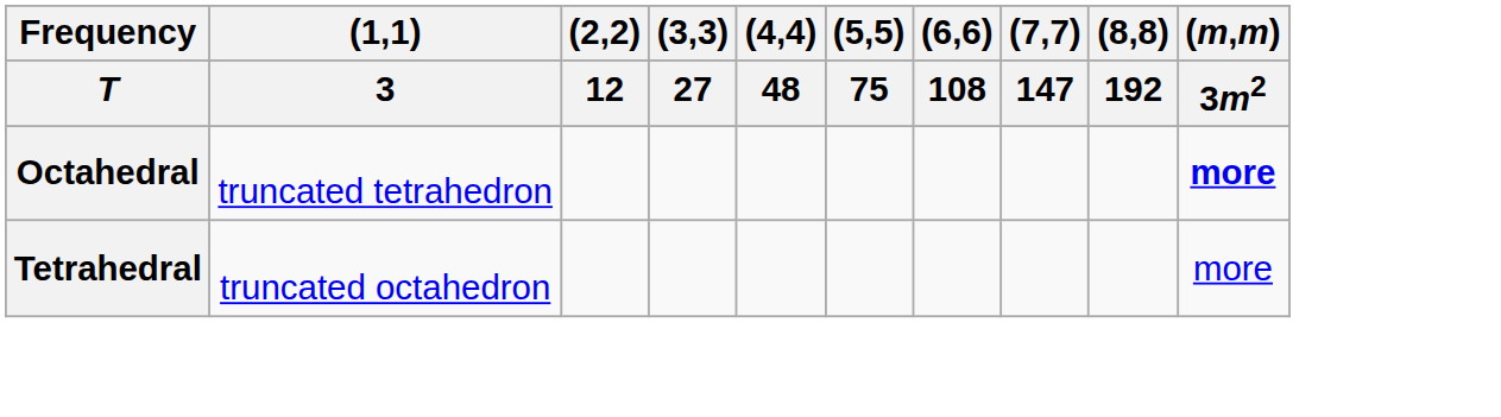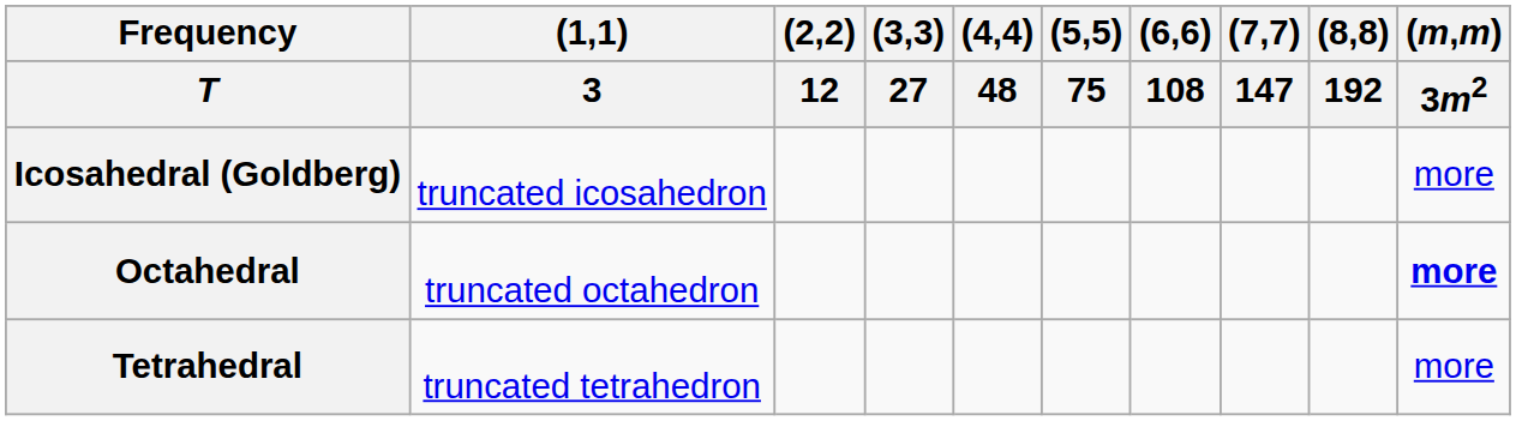 <table class=wikitable>
 <tr valign=top>
 <th>Frequency</th>
 <th>(1,1)</th>
 <th>(2,2)</th>
 <th>(3,3)</th>
 <th>(4,4)</th>
 <th>(5,5)</th>
 <th>(6,6)</th>
 <th>(7,7)</th>
 <th>(8,8)</th>
 <th>(<em>m</em>,<em>m</em>)</th>
 </tr>
 <tr valign=top>
 <th><em>T</em></th>
 <th>3</th>
 <th>12</th>
 <th>27</th>
 <th>48</th>
 <th>75</th>
 <th>108</th>
 <th>147</th>
 <th>192</th>
 <th>3<em>m</em><sup>2</sup></th>
 </tr>
 <tr align=center>
+<th>Icosahedral (Goldberg)</th>
+<td><br><a href='#'>truncated icosahedron</a></td>
+<td></td>
+<td></td>
+<td></td>
+<td></td>
+<td></td>
+<td></td>
+<td></td>
+<td><a href='#'>more</a></td>
+</tr>
+<tr align=center>
 <th>Octahedral</th>
-<td><br><a href='#'>truncated tetrahedron</a></td>
+<td><br><a href='#'>truncated octahedron</a></td>
 <td></td>
 <td></td>
 <td></td>
 <td></td>
 <td></td>
 <td></td>
 <td></td>
 <td><strong><a href='#'>more</a></strong></td>
 </tr>
 <tr align=center>
 <th>Tetrahedral</th>
-<td><br><a href='#'>truncated octahedron</a></td>
+<td><br><a href='#'>truncated tetrahedron</a></td>
 <td></td>
 <td></td>
 <td></td>
 <td></td>
 <td></td>
 <td></td>
 <td></td>
 <td><a href='#'>more</a></td>
 </tr>
 </table>
